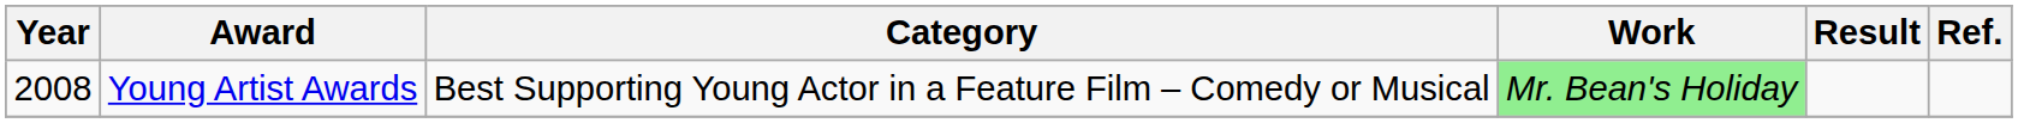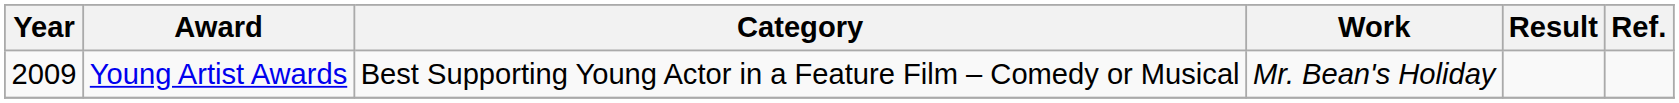 <table class="wikitable plainrowheaders">
 <tr>
 <th>Year</th>
 <th>Award</th>
 <th>Category</th>
 <th>Work</th>
 <th>Result</th>
 <th>Ref.</th>
 </tr>
 <tr>
-<td>2008</td>
+<td>2009</td>
 <td><a href='#'>Young Artist Awards</a></td>
 <td>Best Supporting Young Actor in a Feature Film – Comedy or Musical</td>
-<td style="background: lightgreen;"><em>Mr. Bean's Holiday</em></td>
+<td><em>Mr. Bean's Holiday</em></td>
 <td></td>
 <td></td>
 </tr>
 <tr>
 </tr>
 </table>
